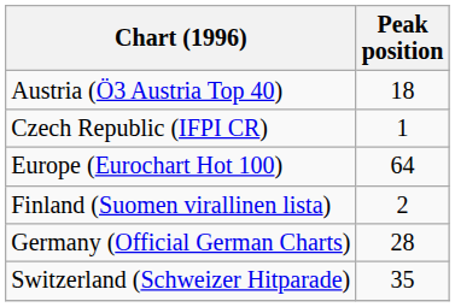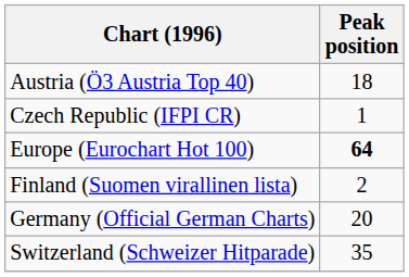 <table class="wikitable sortable">
 <tr>
 <th>Chart (1996)</th>
 <th>Peak<br>position</th>
 </tr>
 <tr>
 <td>Austria (<a href='#'>Ö3 Austria Top 40</a>)</td>
 <td align="center">18</td>
 </tr>
 <tr>
 <td>Czech Republic (<a href='#'>IFPI CR</a>)</td>
 <td align="center">1</td>
 </tr>
 <tr>
 <td>Europe (<a href='#'>Eurochart Hot 100</a>)</td>
-<td align="center">64</td>
+<td align="center"><strong>64</strong></td>
 </tr>
 <tr>
 <td>Finland (<a href='#'>Suomen virallinen lista</a>)</td>
 <td align="center">2</td>
 </tr>
 <tr>
 <td>Germany (<a href='#'>Official German Charts</a>)</td>
-<td align="center">28</td>
+<td align="center">20</td>
 </tr>
 <tr>
 <td>Switzerland (<a href='#'>Schweizer Hitparade</a>)</td>
 <td align="center">35</td>
 </tr>
 <tr>
 </tr>
 </table>
